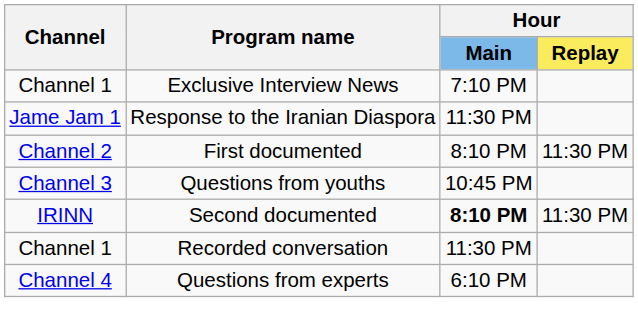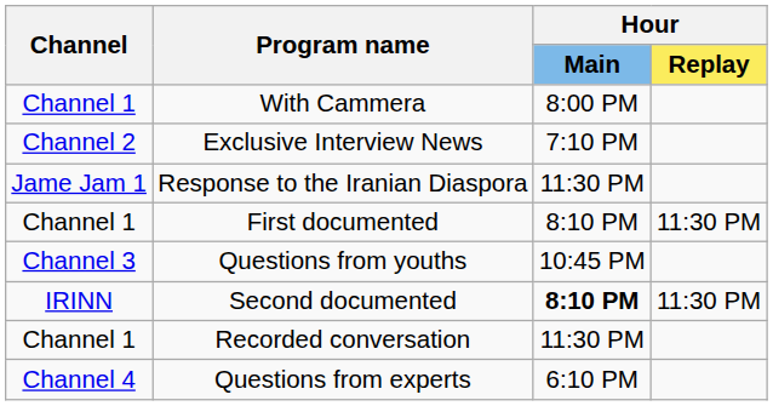 <table class="wikitable" style="text-align:center;">
 <tr>
 <th rowspan="2" scope="col">Channel</th>
 <th rowspan="2" scope="col">Program name</th>
 <th colspan="2">Hour</th>
 </tr>
 <tr>
 <th style="background: #7CB9E8" scope="col">Main</th>
 <th style="background: #FBEC5D" scope="col">Replay</th>
 </tr>
 <tr>
-<td>Channel 1</td>
+<td><a href='#'>Channel 1</a></td>
+<td>With Cammera</td>
+<td>8:00 PM</td>
+<td></td>
+</tr>
+<tr>
+<td><a href='#'>Channel 2</a></td>
 <td>Exclusive Interview News</td>
 <td>7:10 PM</td>
 <td></td>
 </tr>
 <tr>
 <td><a href='#'>Jame Jam 1</a></td>
 <td>Response to the Iranian Diaspora</td>
 <td>11:30 PM</td>
 <td></td>
 </tr>
 <tr>
-<td><a href='#'>Channel 2</a></td>
+<td>Channel 1</td>
 <td>First documented</td>
 <td>8:10 PM</td>
 <td>11:30 PM</td>
 </tr>
 <tr>
 <td><a href='#'>Channel 3</a></td>
 <td>Questions from youths</td>
 <td>10:45 PM</td>
 <td></td>
 </tr>
 <tr>
 <td><a href='#'>IRINN</a></td>
 <td>Second documented</td>
 <td><strong>8:10 PM</strong></td>
 <td>11:30 PM</td>
 </tr>
 <tr>
 <td>Channel 1</td>
 <td>Recorded conversation</td>
 <td>11:30 PM</td>
 <td></td>
 </tr>
 <tr>
 <td><a href='#'>Channel 4</a></td>
 <td>Questions from experts</td>
 <td>6:10 PM</td>
 <td></td>
 </tr>
 </table>
